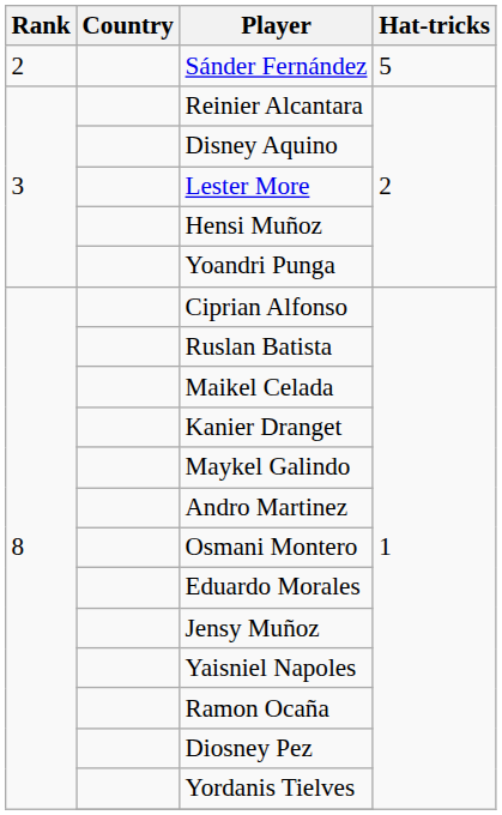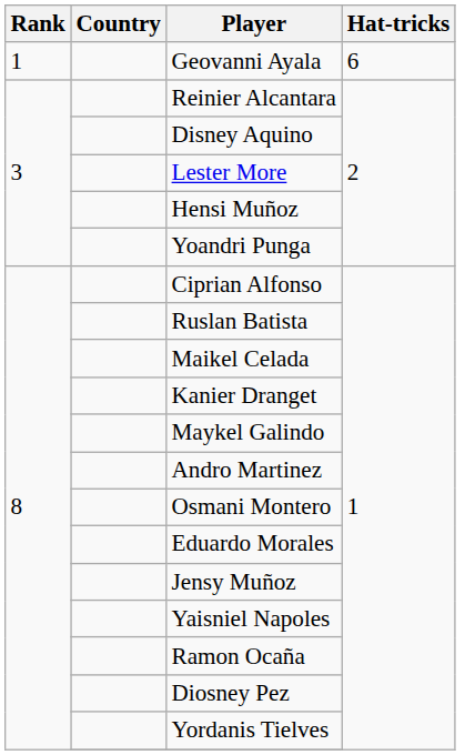 <table class="wikitable sortable plainrowheaders">
 <tr>
 <th scope=col>Rank</th>
 <th scope=col>Country</th>
 <th scope=col>Player</th>
 <th scope=col>Hat-tricks</th>
 </tr>
 <tr>
-<td>2</td>
+<td>1</td>
 <td></td>
-<td><a href='#'>Sánder Fernández</a></td>
-<td>5</td>
+<td>Geovanni Ayala</td>
+<td>6</td>
 </tr>
 <tr>
 <td rowspan=5>3</td>
 <td></td>
 <td>Reinier Alcantara</td>
 <td rowspan=5>2</td>
 </tr>
 <tr>
 <td></td>
 <td>Disney Aquino</td>
 </tr>
 <tr>
 <td></td>
 <td><a href='#'>Lester More</a></td>
 </tr>
 <tr>
 <td></td>
 <td>Hensi Muñoz</td>
 </tr>
 <tr>
 <td></td>
 <td>Yoandri Punga</td>
 </tr>
 <tr>
 <td rowspan=30>8</td>
 <td></td>
 <td>Ciprian Alfonso</td>
 <td rowspan=30>1</td>
 </tr>
 <tr>
 <td></td>
 <td>Ruslan Batista</td>
 </tr>
 <tr>
 <td></td>
 <td>Maikel Celada</td>
 </tr>
 <tr>
 <td></td>
 <td>Kanier Dranget</td>
 </tr>
 <tr>
 <td></td>
 <td>Maykel Galindo</td>
 </tr>
 <tr>
 <td></td>
 <td>Andro Martinez</td>
 </tr>
 <tr>
 <td></td>
 <td>Osmani Montero</td>
 </tr>
 <tr>
 <td></td>
 <td>Eduardo Morales</td>
 </tr>
 <tr>
 <td></td>
 <td>Jensy Muñoz</td>
 </tr>
 <tr>
 <td></td>
 <td>Yaisniel Napoles</td>
 </tr>
 <tr>
 <td></td>
 <td>Ramon Ocaña</td>
 </tr>
 <tr>
 <td></td>
 <td>Diosney Pez</td>
 </tr>
 <tr>
 <td></td>
 <td>Yordanis Tielves</td>
 </tr>
 <tr>
 </tr>
 </table>
